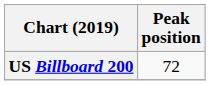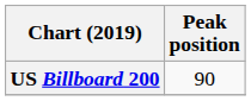 <table class="wikitable sortable plainrowheaders" style="text-align:center">
 <tr>
 <th scope="col">Chart (2019)</th>
 <th scope="col">Peak<br>position</th>
 </tr>
 <tr>
 <th scope="row">US <a href='#'><em>Billboard</em> 200</a></th>
-<td>72</td>
+<td>90</td>
 </tr>
 <tr>
 </tr>
 </table>
